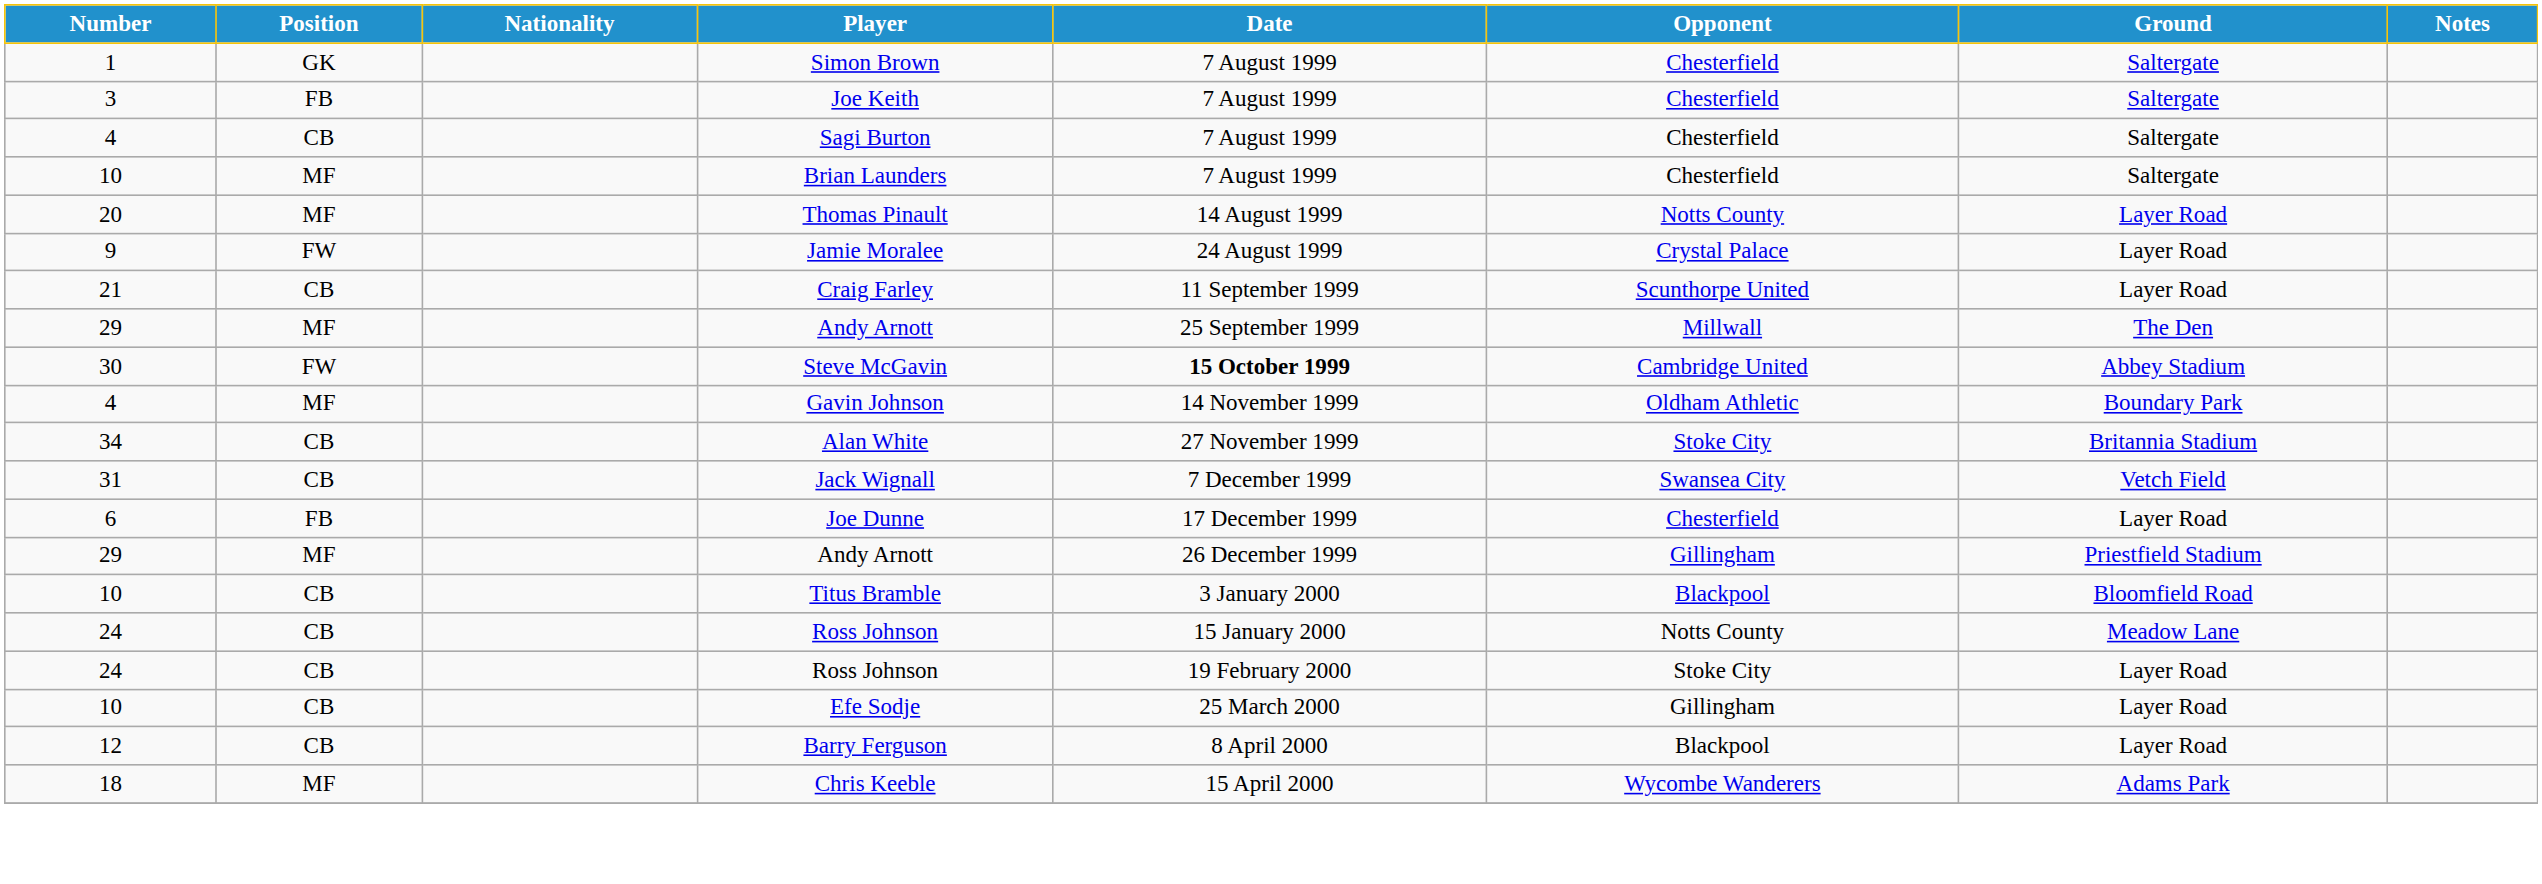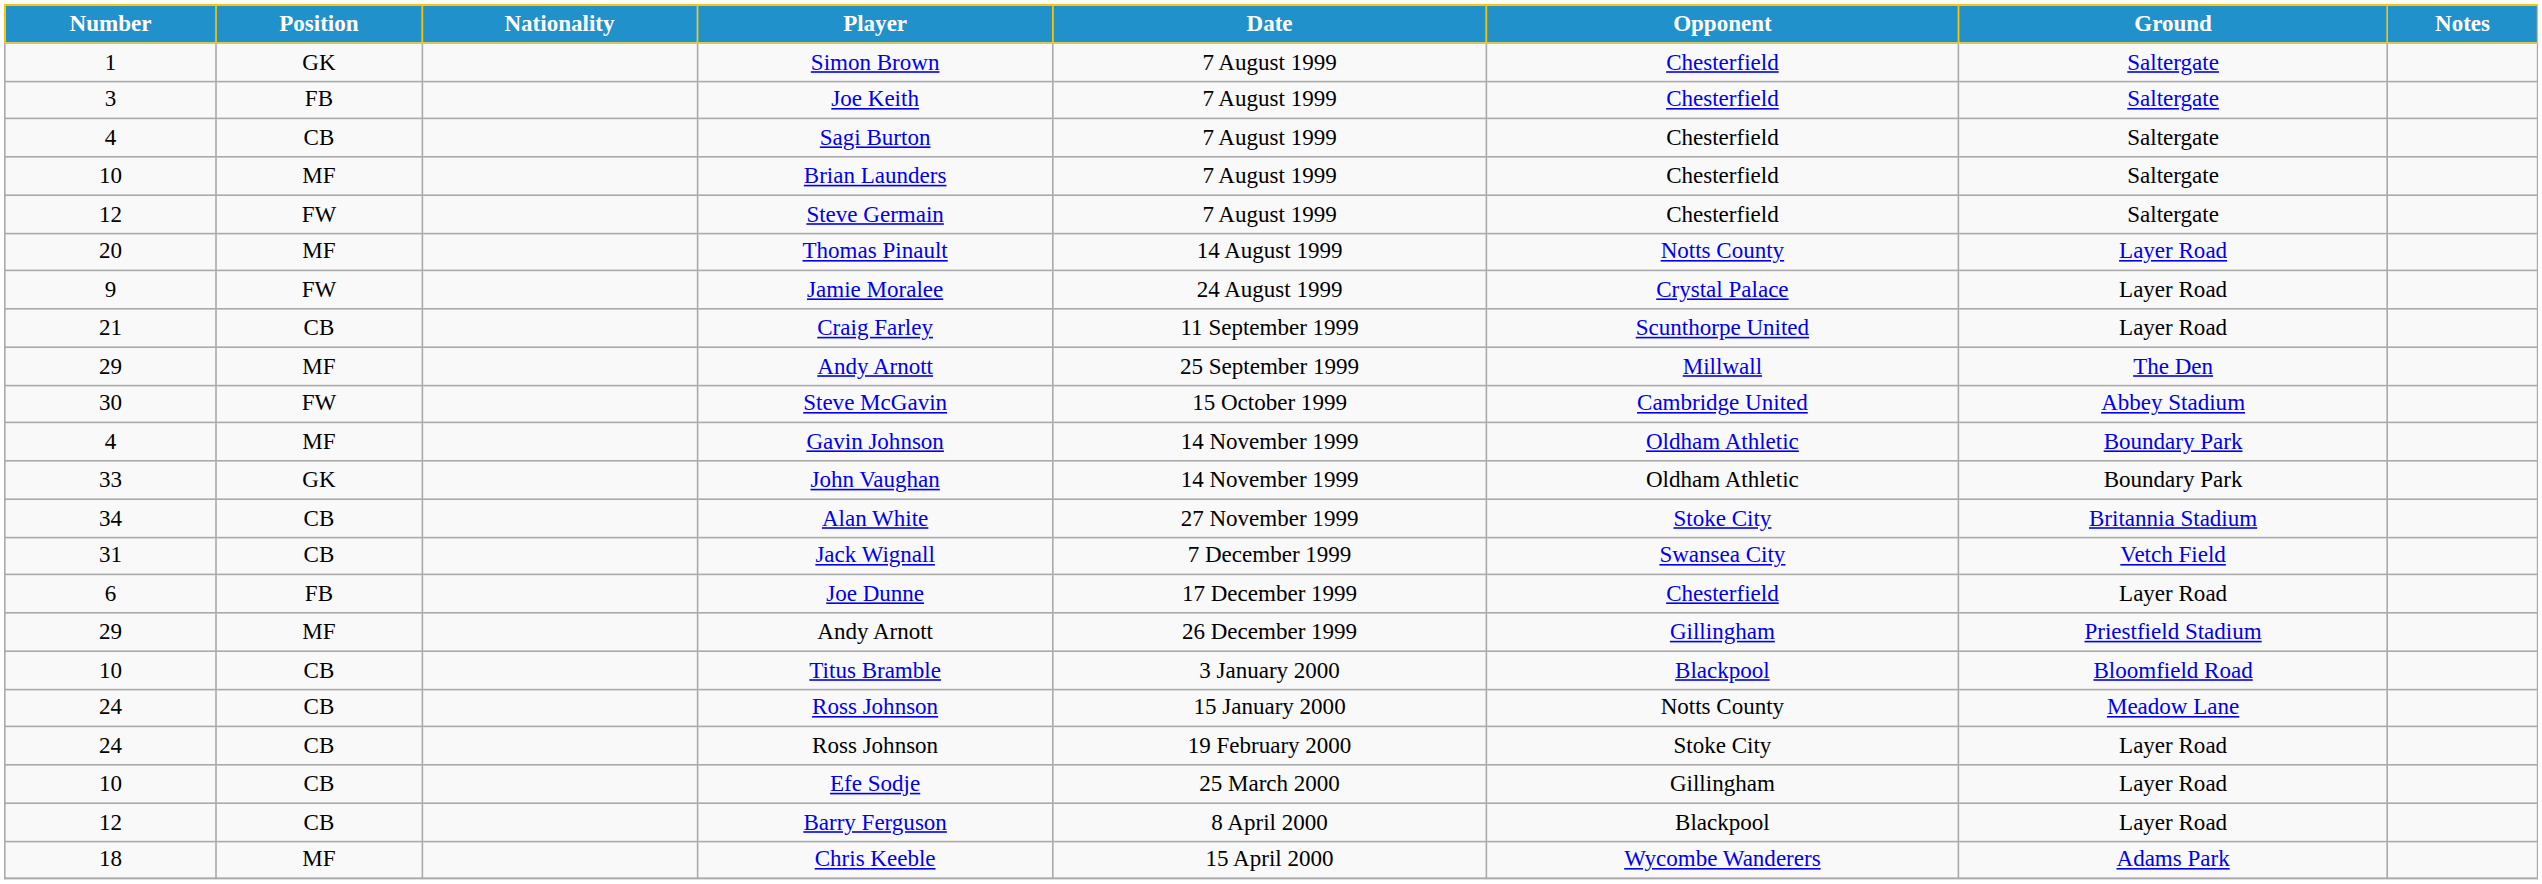 <table class="wikitable" style="text-align:center; font-size:90%; width:100%;">
 <tr>
 <th style="background:#2191CC; color:white; border:1px solid #F7C408; text-align:center;">Number</th>
 <th style="background:#2191CC; color:white; border:1px solid #F7C408; text-align:center;">Position</th>
 <th style="background:#2191CC; color:white; border:1px solid #F7C408; text-align:center;">Nationality</th>
 <th style="background:#2191CC; color:white; border:1px solid #F7C408; text-align:center;">Player</th>
 <th style="background:#2191CC; color:white; border:1px solid #F7C408; text-align:center;">Date</th>
 <th style="background:#2191CC; color:white; border:1px solid #F7C408; text-align:center;">Opponent</th>
 <th style="background:#2191CC; color:white; border:1px solid #F7C408; text-align:center;">Ground</th>
 <th style="background:#2191CC; color:white; border:1px solid #F7C408; text-align:center;">Notes</th>
 </tr>
 <tr>
 <td>1</td>
 <td>GK</td>
 <td></td>
 <td><a href='#'>Simon Brown</a></td>
 <td>7 August 1999</td>
 <td><a href='#'>Chesterfield</a></td>
 <td><a href='#'>Saltergate</a></td>
 <td></td>
 </tr>
 <tr>
 <td>3</td>
 <td>FB</td>
 <td></td>
 <td><a href='#'>Joe Keith</a></td>
 <td>7 August 1999</td>
 <td><a href='#'>Chesterfield</a></td>
 <td><a href='#'>Saltergate</a></td>
 <td></td>
 </tr>
 <tr>
 <td>4</td>
 <td>CB</td>
 <td></td>
 <td><a href='#'>Sagi Burton</a></td>
 <td>7 August 1999</td>
 <td>Chesterfield</td>
 <td>Saltergate</td>
 <td></td>
 </tr>
 <tr>
 <td>10</td>
 <td>MF</td>
 <td></td>
 <td><a href='#'>Brian Launders</a></td>
 <td>7 August 1999</td>
 <td>Chesterfield</td>
 <td>Saltergate</td>
 <td></td>
 </tr>
 <tr>
+<td>12</td>
+<td>FW</td>
+<td></td>
+<td><a href='#'>Steve Germain</a></td>
+<td>7 August 1999</td>
+<td>Chesterfield</td>
+<td>Saltergate</td>
+<td></td>
+</tr>
+<tr>
 <td>20</td>
 <td>MF</td>
 <td></td>
 <td><a href='#'>Thomas Pinault</a></td>
 <td>14 August 1999</td>
 <td><a href='#'>Notts County</a></td>
 <td><a href='#'>Layer Road</a></td>
 <td></td>
 </tr>
 <tr>
 <td>9</td>
 <td>FW</td>
 <td></td>
 <td><a href='#'>Jamie Moralee</a></td>
 <td>24 August 1999</td>
 <td><a href='#'>Crystal Palace</a></td>
 <td>Layer Road</td>
 <td></td>
 </tr>
 <tr>
 <td>21</td>
 <td>CB</td>
 <td></td>
 <td><a href='#'>Craig Farley</a></td>
 <td>11 September 1999</td>
 <td><a href='#'>Scunthorpe United</a></td>
 <td>Layer Road</td>
 <td></td>
 </tr>
 <tr>
 <td>29</td>
 <td>MF</td>
 <td></td>
 <td><a href='#'>Andy Arnott</a></td>
 <td>25 September 1999</td>
 <td><a href='#'>Millwall</a></td>
 <td><a href='#'>The Den</a></td>
 <td></td>
 </tr>
 <tr>
 <td>30</td>
 <td>FW</td>
 <td></td>
 <td><a href='#'>Steve McGavin</a></td>
-<td><strong>15 October 1999</strong></td>
+<td>15 October 1999</td>
 <td><a href='#'>Cambridge United</a></td>
 <td><a href='#'>Abbey Stadium</a></td>
 <td></td>
 </tr>
 <tr>
 <td>4</td>
 <td>MF</td>
 <td></td>
 <td><a href='#'>Gavin Johnson</a></td>
 <td>14 November 1999</td>
 <td><a href='#'>Oldham Athletic</a></td>
 <td><a href='#'>Boundary Park</a></td>
+<td></td>
+</tr>
+<tr>
+<td>33</td>
+<td>GK</td>
+<td></td>
+<td><a href='#'>John Vaughan</a></td>
+<td>14 November 1999</td>
+<td>Oldham Athletic</td>
+<td>Boundary Park</td>
 <td></td>
 </tr>
 <tr>
 <td>34</td>
 <td>CB</td>
 <td></td>
 <td><a href='#'>Alan White</a></td>
 <td>27 November 1999</td>
 <td><a href='#'>Stoke City</a></td>
 <td><a href='#'>Britannia Stadium</a></td>
 <td></td>
 </tr>
 <tr>
 <td>31</td>
 <td>CB</td>
 <td></td>
 <td><a href='#'>Jack Wignall</a></td>
 <td>7 December 1999</td>
 <td><a href='#'>Swansea City</a></td>
 <td><a href='#'>Vetch Field</a></td>
 <td></td>
 </tr>
 <tr>
 <td>6</td>
 <td>FB</td>
 <td></td>
 <td><a href='#'>Joe Dunne</a></td>
 <td>17 December 1999</td>
 <td><a href='#'>Chesterfield</a></td>
 <td>Layer Road</td>
 <td></td>
 </tr>
 <tr>
 <td>29</td>
 <td>MF</td>
 <td></td>
 <td>Andy Arnott</td>
 <td>26 December 1999</td>
 <td><a href='#'>Gillingham</a></td>
 <td><a href='#'>Priestfield Stadium</a></td>
 <td></td>
 </tr>
 <tr>
 <td>10</td>
 <td>CB</td>
 <td></td>
 <td><a href='#'>Titus Bramble</a></td>
 <td>3 January 2000</td>
 <td><a href='#'>Blackpool</a></td>
 <td><a href='#'>Bloomfield Road</a></td>
 <td></td>
 </tr>
 <tr>
 <td>24</td>
 <td>CB</td>
 <td></td>
 <td><a href='#'>Ross Johnson</a></td>
 <td>15 January 2000</td>
 <td>Notts County</td>
 <td><a href='#'>Meadow Lane</a></td>
 <td></td>
 </tr>
 <tr>
 <td>24</td>
 <td>CB</td>
 <td></td>
 <td>Ross Johnson</td>
 <td>19 February 2000</td>
 <td>Stoke City</td>
 <td>Layer Road</td>
 <td></td>
 </tr>
 <tr>
 <td>10</td>
 <td>CB</td>
 <td></td>
 <td><a href='#'>Efe Sodje</a></td>
 <td>25 March 2000</td>
 <td>Gillingham</td>
 <td>Layer Road</td>
 <td></td>
 </tr>
 <tr>
 <td>12</td>
 <td>CB</td>
 <td></td>
 <td><a href='#'>Barry Ferguson</a></td>
 <td>8 April 2000</td>
 <td>Blackpool</td>
 <td>Layer Road</td>
 <td></td>
 </tr>
 <tr>
 <td>18</td>
 <td>MF</td>
 <td></td>
 <td><a href='#'>Chris Keeble</a></td>
 <td>15 April 2000</td>
 <td><a href='#'>Wycombe Wanderers</a></td>
 <td><a href='#'>Adams Park</a></td>
 <td></td>
 </tr>
 <tr>
 </tr>
 </table>
